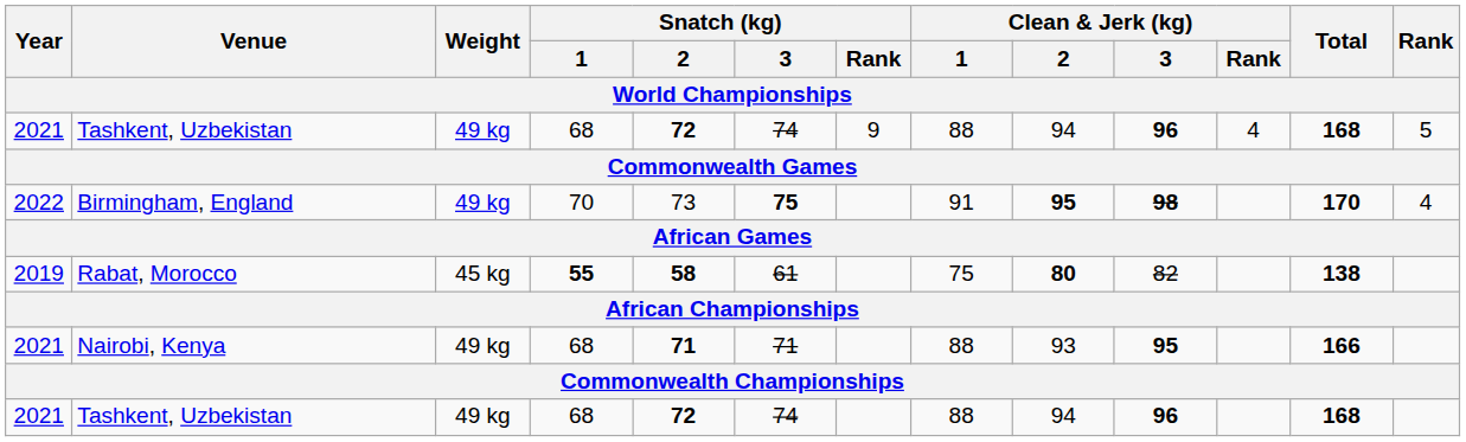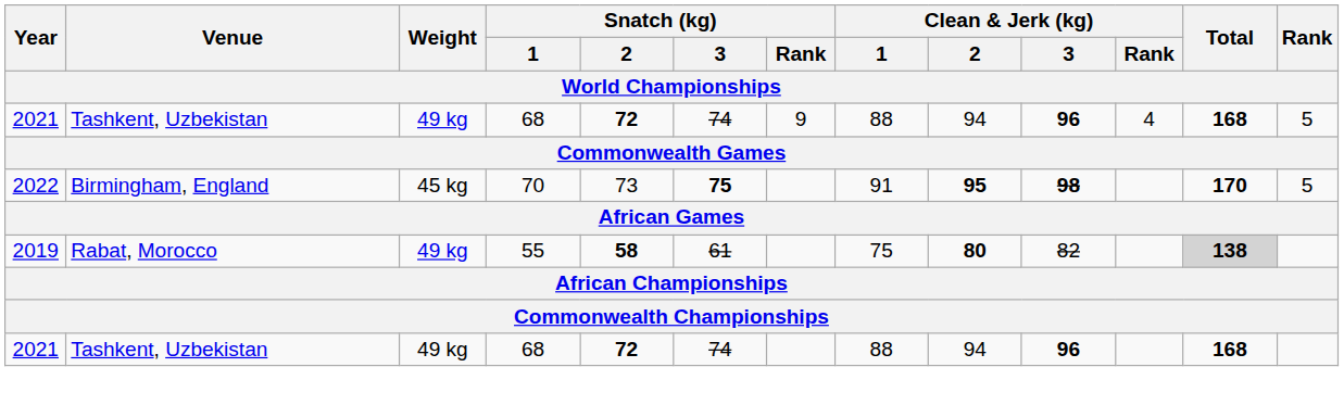 <table class = "wikitable" style="text-align:center;">
 <tr>
 <th rowspan=2 width=40>Year</th>
 <th rowspan=2 width=250>Venue</th>
 <th rowspan=2 width=60>Weight</th>
 <th colspan=4>Snatch (kg)</th>
 <th colspan=4>Clean & Jerk (kg)</th>
 <th rowspan=2 width=65>Total</th>
 <th rowspan=2 width=40>Rank</th>
 </tr>
 <tr>
 <th width=65>1</th>
 <th width=65>2</th>
 <th width=65>3</th>
 <th width=45>Rank</th>
 <th width=65>1</th>
 <th width=65>2</th>
 <th width=65>3</th>
 <th width=45>Rank</th>
 </tr>
 <tr>
 <th colspan=13><a href='#'>World Championships</a></th>
 </tr>
 <tr>
 <td><a href='#'>2021</a></td>
 <td align=left> <a href='#'>Tashkent</a>, <a href='#'>Uzbekistan</a></td>
 <td><a href='#'>49 kg</a></td>
 <td>68</td>
 <td><strong>72</strong></td>
 <td><s>74</s></td>
 <td>9</td>
 <td>88</td>
 <td>94</td>
 <td><strong>96</strong></td>
 <td>4</td>
 <td><strong>168</strong></td>
 <td>5</td>
 </tr>
 <tr>
 <th colspan=13><a href='#'>Commonwealth Games</a></th>
 </tr>
 <tr>
 <td><a href='#'>2022</a></td>
 <td align=left> <a href='#'>Birmingham</a>, <a href='#'>England</a></td>
-<td><a href='#'>49 kg</a></td>
+<td>45 kg</td>
 <td>70</td>
 <td>73</td>
 <td><strong>75</strong></td>
 <td></td>
 <td>91</td>
 <td><strong>95</strong></td>
 <td><strong><s>98</s></strong></td>
 <td></td>
 <td><strong>170</strong></td>
-<td>4</td>
+<td>5</td>
 </tr>
 <tr>
 <th colspan=13><a href='#'>African Games</a></th>
 </tr>
 <tr>
 <td><a href='#'>2019</a></td>
 <td align=left> <a href='#'>Rabat</a>, <a href='#'>Morocco</a></td>
-<td>45 kg</td>
-<td><strong>55</strong></td>
+<td><a href='#'>49 kg</a></td>
+<td>55</td>
 <td><strong>58</strong></td>
 <td><s>61</s></td>
 <td></td>
 <td>75</td>
 <td><strong>80</strong></td>
 <td><s>82</s></td>
 <td></td>
-<td><strong>138</strong></td>
+<td style="background: lightgrey;"><strong>138</strong></td>
 <td></td>
 </tr>
 <tr>
 <th colspan=13><a href='#'>African Championships</a></th>
-</tr>
-<tr>
-<td><a href='#'>2021</a></td>
-<td align=left> <a href='#'>Nairobi</a>, <a href='#'>Kenya</a></td>
-<td>49 kg</td>
-<td>68</td>
-<td><strong>71</strong></td>
-<td><s>71</s></td>
-<td></td>
-<td>88</td>
-<td>93</td>
-<td><strong>95</strong></td>
-<td></td>
-<td><strong>166</strong></td>
-<td></td>
 </tr>
 <tr>
 <th colspan=13><a href='#'>Commonwealth Championships</a></th>
 </tr>
 <tr>
 <td><a href='#'>2021</a></td>
 <td align=left> <a href='#'>Tashkent</a>, <a href='#'>Uzbekistan</a></td>
 <td>49 kg</td>
 <td>68</td>
 <td><strong>72</strong></td>
 <td><s>74</s></td>
 <td></td>
 <td>88</td>
 <td>94</td>
 <td><strong>96</strong></td>
 <td></td>
 <td><strong>168</strong></td>
 <td></td>
 </tr>
 </table>
